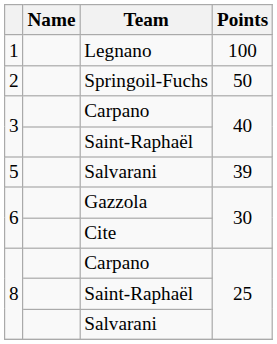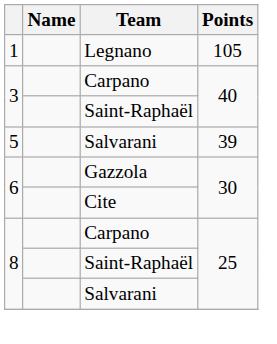 <table class="wikitable">
 <tr>
 <th></th>
 <th>Name</th>
 <th>Team</th>
 <th>Points</th>
 </tr>
 <tr>
 <td style="text-align:center">1</td>
 <td></td>
 <td>Legnano</td>
-<td style="text-align:center">100</td>
-</tr>
-<tr>
-<td style="text-align:center">2</td>
-<td></td>
-<td>Springoil-Fuchs</td>
-<td style="text-align:center">50</td>
+<td style="text-align:center">105</td>
 </tr>
 <tr>
 <td style="text-align:center" rowspan="2">3</td>
 <td></td>
 <td>Carpano</td>
 <td style="text-align:center" rowspan="2">40</td>
 </tr>
 <tr>
 <td></td>
 <td>Saint-Raphaël</td>
 </tr>
 <tr>
 <td style="text-align:center">5</td>
 <td></td>
 <td>Salvarani</td>
 <td style="text-align:center">39</td>
 </tr>
 <tr>
 <td style="text-align:center" rowspan="2">6</td>
 <td></td>
 <td>Gazzola</td>
 <td style="text-align:center" rowspan="2">30</td>
 </tr>
 <tr>
 <td></td>
 <td>Cite</td>
 </tr>
 <tr>
 <td style="text-align:center" rowspan="3">8</td>
 <td></td>
 <td>Carpano</td>
 <td style="text-align:center" rowspan="3">25</td>
 </tr>
 <tr>
 <td></td>
 <td>Saint-Raphaël</td>
 </tr>
 <tr>
 <td></td>
 <td>Salvarani</td>
 </tr>
 <tr>
 </tr>
 </table>
